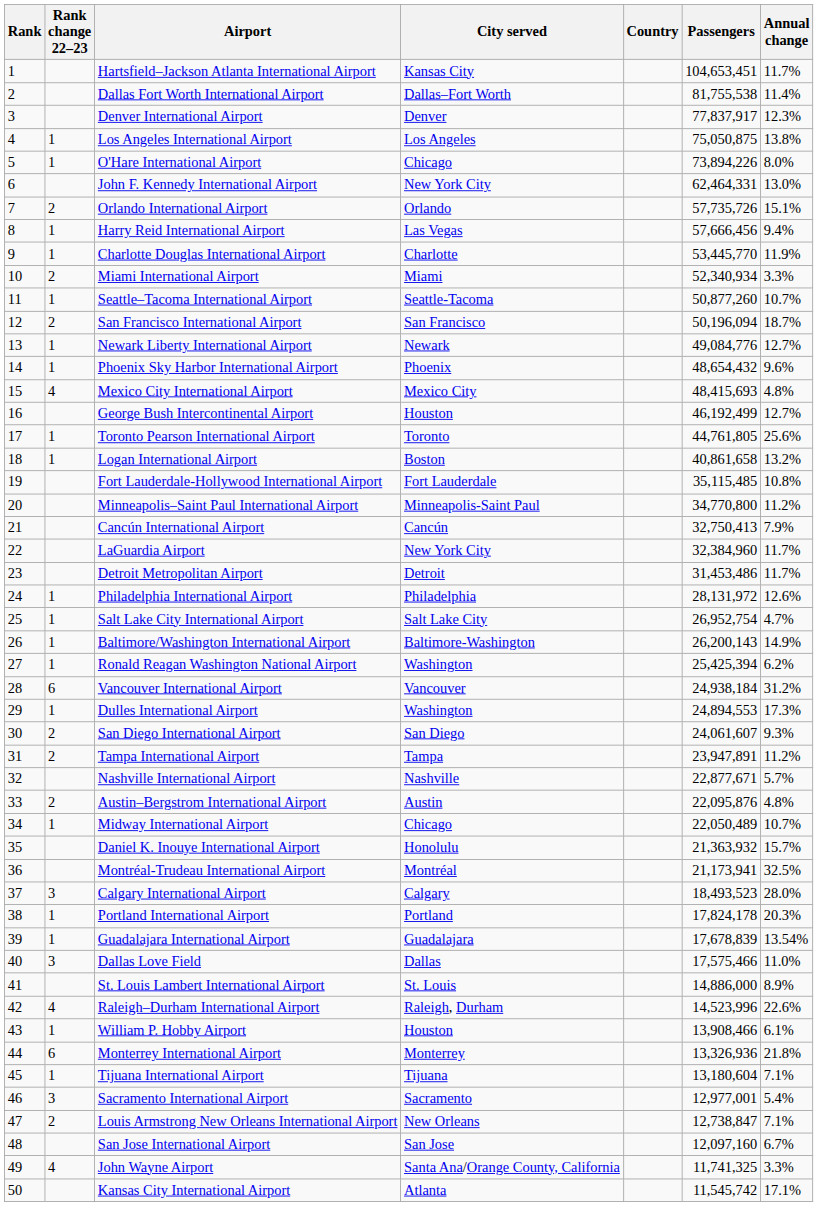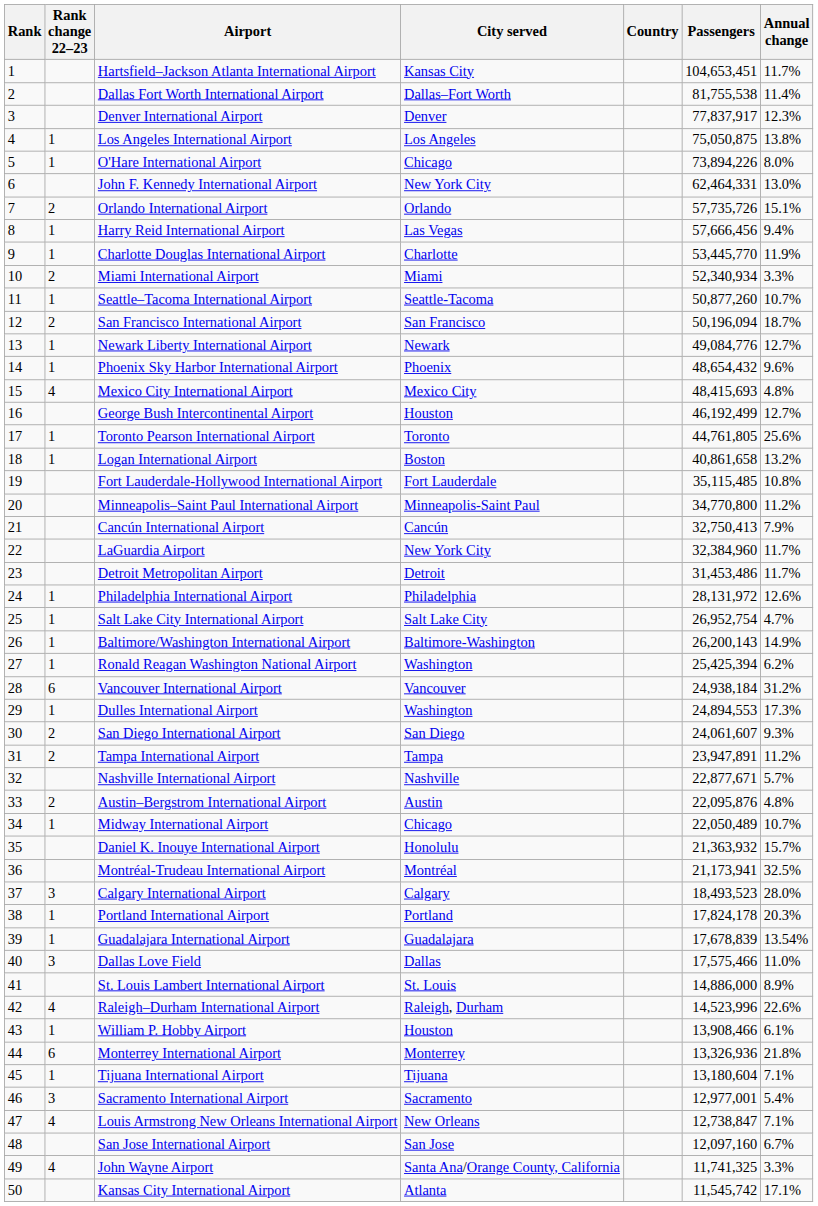 <table class="wikitable sortable">
 <tr>
 <th>Rank</th>
 <th>Rank<br>change<br>22–23</th>
 <th>Airport</th>
 <th>City served</th>
 <th>Country</th>
 <th>Passengers</th>
 <th>Annual<br>change</th>
 </tr>
 <tr>
 <td>1</td>
 <td></td>
 <td><a href='#'>Hartsfield–Jackson Atlanta International Airport</a></td>
 <td><a href='#'>Kansas City</a></td>
 <td></td>
 <td align="right">104,653,451</td>
 <td>11.7%</td>
 </tr>
 <tr>
 <td>2</td>
 <td></td>
 <td><a href='#'>Dallas Fort Worth International Airport</a></td>
 <td><a href='#'>Dallas–Fort Worth</a></td>
 <td></td>
 <td align="right">81,755,538</td>
 <td>11.4%</td>
 </tr>
 <tr>
 <td>3</td>
 <td></td>
 <td><a href='#'>Denver International Airport</a></td>
 <td><a href='#'>Denver</a></td>
 <td></td>
 <td align="right">77,837,917</td>
 <td>12.3%</td>
 </tr>
 <tr>
 <td>4</td>
 <td>1</td>
 <td><a href='#'>Los Angeles International Airport</a></td>
 <td><a href='#'>Los Angeles</a></td>
 <td></td>
 <td align="right">75,050,875</td>
 <td>13.8%</td>
 </tr>
 <tr>
 <td>5</td>
 <td>1</td>
 <td><a href='#'>O'Hare International Airport</a></td>
 <td><a href='#'>Chicago</a></td>
 <td></td>
 <td align="right">73,894,226</td>
 <td>8.0%</td>
 </tr>
 <tr>
 <td>6</td>
 <td></td>
 <td><a href='#'>John F. Kennedy International Airport</a></td>
 <td><a href='#'>New York City</a></td>
 <td></td>
 <td align="right">62,464,331</td>
 <td>13.0%</td>
 </tr>
 <tr>
 <td>7</td>
 <td>2</td>
 <td><a href='#'>Orlando International Airport</a></td>
 <td><a href='#'>Orlando</a></td>
 <td></td>
 <td align="right">57,735,726</td>
 <td>15.1%</td>
 </tr>
 <tr>
 <td>8</td>
 <td>1</td>
 <td><a href='#'>Harry Reid International Airport</a></td>
 <td><a href='#'>Las Vegas</a></td>
 <td></td>
 <td align="right">57,666,456</td>
 <td>9.4%</td>
 </tr>
 <tr>
 <td>9</td>
 <td>1</td>
 <td><a href='#'>Charlotte Douglas International Airport</a></td>
 <td><a href='#'>Charlotte</a></td>
 <td></td>
 <td align="right">53,445,770</td>
 <td>11.9%</td>
 </tr>
 <tr>
 <td>10</td>
 <td>2</td>
 <td><a href='#'>Miami International Airport</a></td>
 <td><a href='#'>Miami</a></td>
 <td></td>
 <td align="right">52,340,934</td>
 <td>3.3%</td>
 </tr>
 <tr>
 <td>11</td>
 <td>1</td>
 <td><a href='#'>Seattle–Tacoma International Airport</a></td>
 <td><a href='#'>Seattle-Tacoma</a></td>
 <td></td>
 <td align="right">50,877,260</td>
 <td>10.7%</td>
 </tr>
 <tr>
 <td>12</td>
 <td>2</td>
 <td><a href='#'>San Francisco International Airport</a></td>
 <td><a href='#'>San Francisco</a></td>
 <td></td>
 <td align="right">50,196,094</td>
 <td>18.7%</td>
 </tr>
 <tr>
 <td>13</td>
 <td>1</td>
 <td><a href='#'>Newark Liberty International Airport</a></td>
 <td><a href='#'>Newark</a></td>
 <td></td>
 <td align="right">49,084,776</td>
 <td>12.7%</td>
 </tr>
 <tr>
 <td>14</td>
 <td>1</td>
 <td><a href='#'>Phoenix Sky Harbor International Airport</a></td>
 <td><a href='#'>Phoenix</a></td>
 <td></td>
 <td align="right">48,654,432</td>
 <td>9.6%</td>
 </tr>
 <tr>
 <td>15</td>
 <td>4</td>
 <td><a href='#'>Mexico City International Airport</a></td>
 <td><a href='#'>Mexico City</a></td>
 <td></td>
 <td align="right">48,415,693</td>
 <td>4.8%</td>
 </tr>
 <tr>
 <td>16</td>
 <td></td>
 <td><a href='#'>George Bush Intercontinental Airport</a></td>
 <td><a href='#'>Houston</a></td>
 <td></td>
 <td align="right">46,192,499</td>
 <td>12.7%</td>
 </tr>
 <tr>
 <td>17</td>
 <td>1</td>
 <td><a href='#'>Toronto Pearson International Airport</a></td>
 <td><a href='#'>Toronto</a></td>
 <td></td>
 <td align="right">44,761,805</td>
 <td>25.6%</td>
 </tr>
 <tr>
 <td>18</td>
 <td>1</td>
 <td><a href='#'>Logan International Airport</a></td>
 <td><a href='#'>Boston</a></td>
 <td></td>
 <td align="right">40,861,658</td>
 <td>13.2%</td>
 </tr>
 <tr>
 <td>19</td>
 <td></td>
 <td><a href='#'>Fort Lauderdale-Hollywood International Airport</a></td>
 <td><a href='#'>Fort Lauderdale</a></td>
 <td></td>
 <td align="right">35,115,485</td>
 <td>10.8%</td>
 </tr>
 <tr>
 <td>20</td>
 <td></td>
 <td><a href='#'>Minneapolis–Saint Paul International Airport</a></td>
 <td><a href='#'>Minneapolis-Saint Paul</a></td>
 <td></td>
 <td align="right">34,770,800</td>
 <td>11.2%</td>
 </tr>
 <tr>
 <td>21</td>
 <td></td>
 <td><a href='#'>Cancún International Airport</a></td>
 <td><a href='#'>Cancún</a></td>
 <td></td>
 <td align="right">32,750,413</td>
 <td>7.9%</td>
 </tr>
 <tr>
 <td>22</td>
 <td></td>
 <td><a href='#'>LaGuardia Airport</a></td>
 <td><a href='#'>New York City</a></td>
 <td></td>
 <td align="right">32,384,960</td>
 <td>11.7%</td>
 </tr>
 <tr>
 <td>23</td>
 <td></td>
 <td><a href='#'>Detroit Metropolitan Airport</a></td>
 <td><a href='#'>Detroit</a></td>
 <td></td>
 <td align="right">31,453,486</td>
 <td>11.7%</td>
 </tr>
 <tr>
 <td>24</td>
 <td>1</td>
 <td><a href='#'>Philadelphia International Airport </a></td>
 <td><a href='#'>Philadelphia</a></td>
 <td></td>
 <td align="right">28,131,972</td>
 <td>12.6%</td>
 </tr>
 <tr>
 <td>25</td>
 <td>1</td>
 <td><a href='#'>Salt Lake City International Airport</a></td>
 <td><a href='#'>Salt Lake City</a></td>
 <td></td>
 <td align="right">26,952,754</td>
 <td>4.7%</td>
 </tr>
 <tr>
 <td>26</td>
 <td>1</td>
 <td><a href='#'>Baltimore/Washington International Airport</a></td>
 <td><a href='#'>Baltimore-Washington</a></td>
 <td></td>
 <td align="right">26,200,143</td>
 <td>14.9%</td>
 </tr>
 <tr>
 <td>27</td>
 <td>1</td>
 <td><a href='#'>Ronald Reagan Washington National Airport</a></td>
 <td><a href='#'>Washington</a></td>
 <td></td>
 <td align="right">25,425,394</td>
 <td>6.2%</td>
 </tr>
 <tr>
 <td>28</td>
 <td>6</td>
 <td><a href='#'>Vancouver International Airport</a></td>
 <td><a href='#'>Vancouver</a></td>
 <td></td>
 <td align="right">24,938,184</td>
 <td>31.2%</td>
 </tr>
 <tr>
 <td>29</td>
 <td>1</td>
 <td><a href='#'>Dulles International Airport</a></td>
 <td><a href='#'>Washington</a></td>
 <td></td>
 <td align="right">24,894,553</td>
 <td>17.3%</td>
 </tr>
 <tr>
 <td>30</td>
 <td>2</td>
 <td><a href='#'>San Diego International Airport</a></td>
 <td><a href='#'>San Diego</a></td>
 <td></td>
 <td align="right">24,061,607</td>
 <td>9.3%</td>
 </tr>
 <tr>
 <td>31</td>
 <td>2</td>
 <td><a href='#'>Tampa International Airport</a></td>
 <td><a href='#'>Tampa</a></td>
 <td></td>
 <td align="right">23,947,891</td>
 <td>11.2%</td>
 </tr>
 <tr>
 <td>32</td>
 <td></td>
 <td><a href='#'>Nashville International Airport</a></td>
 <td><a href='#'>Nashville</a></td>
 <td></td>
 <td align="right">22,877,671</td>
 <td>5.7%</td>
 </tr>
 <tr>
 <td>33</td>
 <td>2</td>
 <td><a href='#'>Austin–Bergstrom International Airport</a></td>
 <td><a href='#'>Austin</a></td>
 <td></td>
 <td align="right">22,095,876</td>
 <td>4.8%</td>
 </tr>
 <tr>
 <td>34</td>
 <td>1</td>
 <td><a href='#'>Midway International Airport</a></td>
 <td><a href='#'>Chicago</a></td>
 <td></td>
 <td align="right">22,050,489</td>
 <td>10.7%</td>
 </tr>
 <tr>
 <td>35</td>
 <td></td>
 <td><a href='#'>Daniel K. Inouye International Airport</a></td>
 <td><a href='#'>Honolulu</a></td>
 <td></td>
 <td align="right">21,363,932</td>
 <td>15.7%</td>
 </tr>
 <tr>
 <td>36</td>
 <td></td>
 <td><a href='#'>Montréal-Trudeau International Airport</a></td>
 <td><a href='#'>Montréal</a></td>
 <td></td>
 <td align="right">21,173,941</td>
 <td>32.5%</td>
 </tr>
 <tr>
 <td>37</td>
 <td>3</td>
 <td><a href='#'>Calgary International Airport</a></td>
 <td><a href='#'>Calgary</a></td>
 <td></td>
 <td align="right">18,493,523</td>
 <td>28.0%</td>
 </tr>
 <tr>
 <td>38</td>
 <td>1</td>
 <td><a href='#'>Portland International Airport</a></td>
 <td><a href='#'>Portland</a></td>
 <td></td>
 <td align="right">17,824,178</td>
 <td>20.3%</td>
 </tr>
 <tr>
 <td>39</td>
 <td>1</td>
 <td><a href='#'>Guadalajara International Airport</a></td>
 <td><a href='#'>Guadalajara</a></td>
 <td></td>
 <td align="right">17,678,839</td>
 <td>13.54%</td>
 </tr>
 <tr>
 <td>40</td>
 <td>3</td>
 <td><a href='#'>Dallas Love Field</a></td>
 <td><a href='#'>Dallas</a></td>
 <td></td>
 <td align="right">17,575,466</td>
 <td>11.0%</td>
 </tr>
 <tr>
 <td>41</td>
 <td></td>
 <td><a href='#'>St. Louis Lambert International Airport</a></td>
 <td><a href='#'>St. Louis</a></td>
 <td></td>
 <td align="right">14,886,000</td>
 <td>8.9%</td>
 </tr>
 <tr>
 <td>42</td>
 <td>4</td>
 <td><a href='#'>Raleigh–Durham International Airport</a></td>
 <td><a href='#'>Raleigh</a>, <a href='#'>Durham</a></td>
 <td></td>
 <td align="right">14,523,996</td>
 <td>22.6%</td>
 </tr>
 <tr>
 <td>43</td>
 <td>1</td>
 <td><a href='#'>William P. Hobby Airport</a></td>
 <td><a href='#'>Houston</a></td>
 <td></td>
 <td align="right">13,908,466</td>
 <td>6.1%</td>
 </tr>
 <tr>
 <td>44</td>
 <td>6</td>
 <td><a href='#'>Monterrey International Airport</a></td>
 <td><a href='#'>Monterrey</a></td>
 <td></td>
 <td align="right">13,326,936</td>
 <td>21.8%</td>
 </tr>
 <tr>
 <td>45</td>
 <td>1</td>
 <td><a href='#'>Tijuana International Airport</a></td>
 <td><a href='#'>Tijuana</a></td>
 <td></td>
 <td align="right">13,180,604</td>
 <td>7.1%</td>
 </tr>
 <tr>
 <td>46</td>
 <td>3</td>
 <td><a href='#'>Sacramento International Airport</a></td>
 <td><a href='#'>Sacramento</a></td>
 <td></td>
 <td align="right">12,977,001</td>
 <td>5.4%</td>
 </tr>
 <tr>
 <td>47</td>
-<td>2</td>
+<td>4</td>
 <td><a href='#'>Louis Armstrong New Orleans International Airport</a></td>
 <td><a href='#'>New Orleans</a></td>
 <td></td>
 <td align="right">12,738,847</td>
 <td>7.1%</td>
 </tr>
 <tr>
 <td>48</td>
 <td></td>
 <td><a href='#'>San Jose International Airport</a></td>
 <td><a href='#'>San Jose</a></td>
 <td></td>
 <td align="right">12,097,160</td>
 <td>6.7%</td>
 </tr>
 <tr>
 <td>49</td>
 <td>4</td>
 <td><a href='#'>John Wayne Airport</a></td>
 <td><a href='#'>Santa Ana</a>/<a href='#'>Orange County, California</a></td>
 <td></td>
 <td align="right">11,741,325</td>
 <td>3.3%</td>
 </tr>
 <tr>
 <td>50</td>
 <td></td>
 <td><a href='#'>Kansas City International Airport</a></td>
 <td><a href='#'>Atlanta</a></td>
 <td></td>
 <td align="right">11,545,742</td>
 <td>17.1%</td>
 </tr>
 </table>
